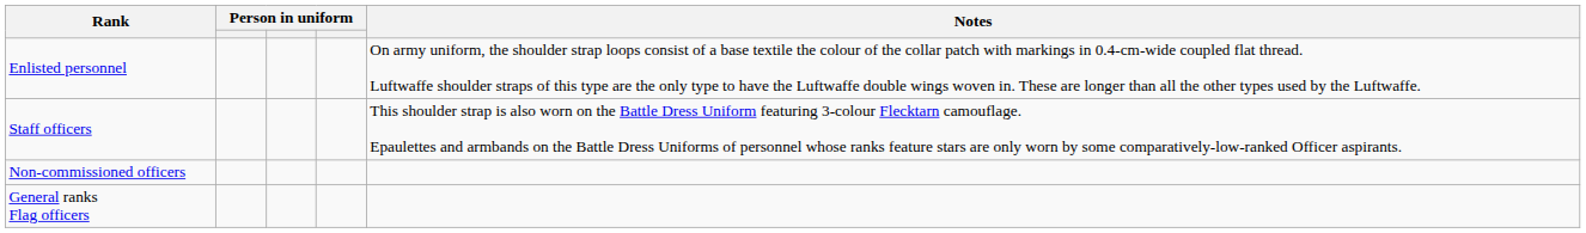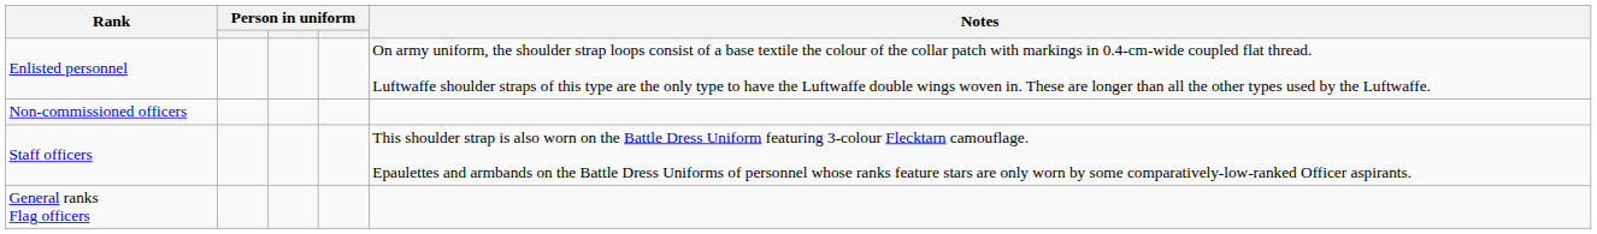 <table class="wikitable" style = "width:80%;">
 <tr>
 <th rowspan="2">Rank</th>
 <th colspan="3">Person in uniform</th>
 <th rowspan="2">Notes</th>
 </tr>
 <tr>
 <th></th>
 <th></th>
 <th></th>
 </tr>
 <tr>
 <td><a href='#'>Enlisted personnel</a></td>
 <td align="center"></td>
 <td align="center"></td>
 <td align="center"></td>
 <td>On army uniform, the shoulder strap loops consist of a base textile the colour of the collar patch with markings in 0.4-cm-wide coupled flat thread.<br><br>Luftwaffe shoulder straps of this type are the only type to have the Luftwaffe double wings woven in. These are longer than all the other types used by the Luftwaffe.<br></td>
 </tr>
 <tr>
+<td><a href='#'>Non-commissioned officers</a></td>
+<td align="center"></td>
+<td align="center"></td>
+<td align="center"></td>
+<td></td>
+</tr>
+<tr>
 <td><a href='#'>Staff officers</a></td>
 <td align="center"></td>
 <td align="center"></td>
 <td align="center"></td>
 <td>This shoulder strap is also worn on the <a href='#'>Battle Dress Uniform</a> featuring 3-colour <a href='#'>Flecktarn</a> camouflage.<br><br>Epaulettes and armbands on the Battle Dress Uniforms of personnel whose ranks feature stars are only worn by some comparatively-low-ranked Officer aspirants.</td>
-</tr>
-<tr>
-<td><a href='#'>Non-commissioned officers</a></td>
-<td align="center"></td>
-<td align="center"></td>
-<td align="center"></td>
-<td></td>
 </tr>
 <tr>
 <td><a href='#'>General</a> ranks<br><a href='#'>Flag officers</a></td>
 <td align="center"></td>
 <td align="center"></td>
 <td align="center"></td>
 <td></td>
 </tr>
 </table>
